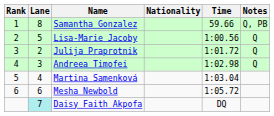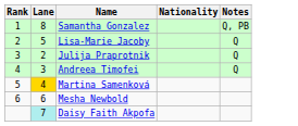 <table class="wikitable sortable" style="text-align:center">
 <tr>
 <th>Rank</th>
 <th>Lane</th>
 <th>Name</th>
 <th>Nationality</th>
-<th>Time</th>
 <th>Notes</th>
 </tr>
 <tr bgcolor=ccffcc>
 <td>1</td>
 <td>8</td>
 <td align=left><a href='#'>Samantha Gonzalez</a></td>
 <td align=left></td>
-<td>59.66</td>
 <td>Q, PB</td>
 </tr>
 <tr bgcolor=ccffcc>
 <td>2</td>
 <td>5</td>
 <td align=left><a href='#'>Lisa-Marie Jacoby</a></td>
 <td align=left></td>
-<td>1:00.56</td>
 <td>Q</td>
 </tr>
 <tr bgcolor=ccffcc>
 <td>3</td>
 <td>2</td>
 <td align=left><a href='#'>Julija Praprotnik</a></td>
 <td align=left></td>
-<td>1:01.72</td>
 <td>Q</td>
 </tr>
 <tr bgcolor=ccffcc>
 <td>4</td>
 <td>3</td>
 <td align=left><a href='#'>Andreea Timofei</a></td>
 <td align=left></td>
-<td>1:02.98</td>
 <td>Q</td>
 </tr>
 <tr>
 <td>5</td>
-<td>4</td>
+<td style="background: gold;">4</td>
 <td align=left><a href='#'>Martina Samenková</a></td>
 <td align=left></td>
-<td>1:03.04</td>
 <td></td>
 </tr>
 <tr>
 <td>6</td>
 <td>6</td>
 <td align=left><a href='#'>Mesha Newbold</a></td>
 <td align=left></td>
-<td>1:05.72</td>
 <td></td>
 </tr>
 <tr>
 <td></td>
 <td style="background: paleturquoise;">7</td>
 <td align=left><a href='#'>Daisy Faith Akpofa</a></td>
 <td align=left></td>
-<td>DQ</td>
 <td></td>
 </tr>
 </table>
